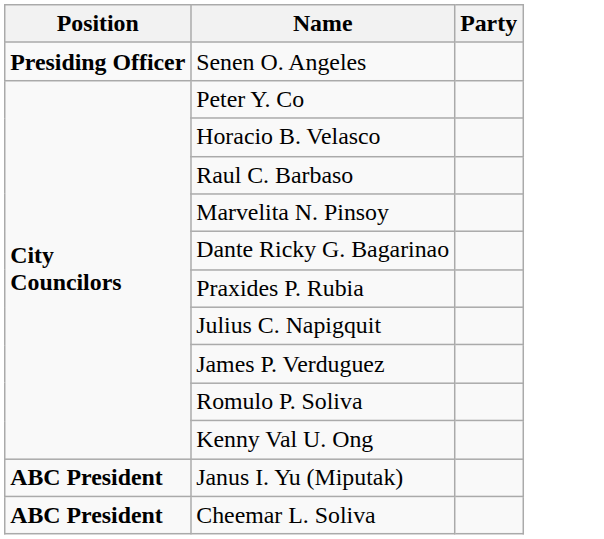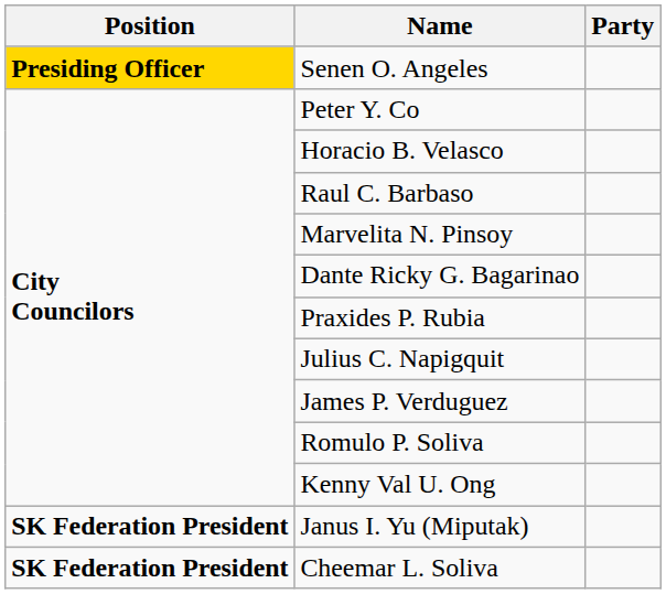 <table class=wikitable>
 <tr>
 <th>Position</th>
 <th>Name</th>
 <th colspan=2>Party</th>
 </tr>
 <tr>
-<td><strong>Presiding Officer</strong></td>
+<td style="background: gold;"><strong>Presiding Officer</strong></td>
 <td>Senen O. Angeles</td>
 <td></td>
 </tr>
 <tr>
 <td rowspan=10><strong>City<br>Councilors</strong></td>
 <td>Peter Y. Co</td>
 <td></td>
 </tr>
 <tr>
 <td>Horacio B. Velasco</td>
 <td></td>
 </tr>
 <tr>
 <td>Raul C. Barbaso</td>
 <td></td>
 </tr>
 <tr>
 <td>Marvelita N. Pinsoy</td>
 <td></td>
 </tr>
 <tr>
 <td>Dante Ricky G. Bagarinao</td>
 <td></td>
 </tr>
 <tr>
 <td>Praxides P. Rubia</td>
 <td></td>
 </tr>
 <tr>
 <td>Julius C. Napigquit</td>
 <td></td>
 </tr>
 <tr>
 <td>James P. Verduguez</td>
 <td></td>
 </tr>
 <tr>
 <td>Romulo P. Soliva</td>
 <td></td>
 </tr>
 <tr>
 <td>Kenny Val U. Ong</td>
 <td></td>
 </tr>
 <tr>
-<td><strong>ABC President</strong></td>
+<td><strong>SK Federation President</strong></td>
 <td>Janus I. Yu (Miputak)</td>
 <td></td>
 </tr>
 <tr>
-<td><strong>ABC President</strong></td>
+<td><strong>SK Federation President</strong></td>
 <td>Cheemar L. Soliva</td>
 <td></td>
 </tr>
 </table>
